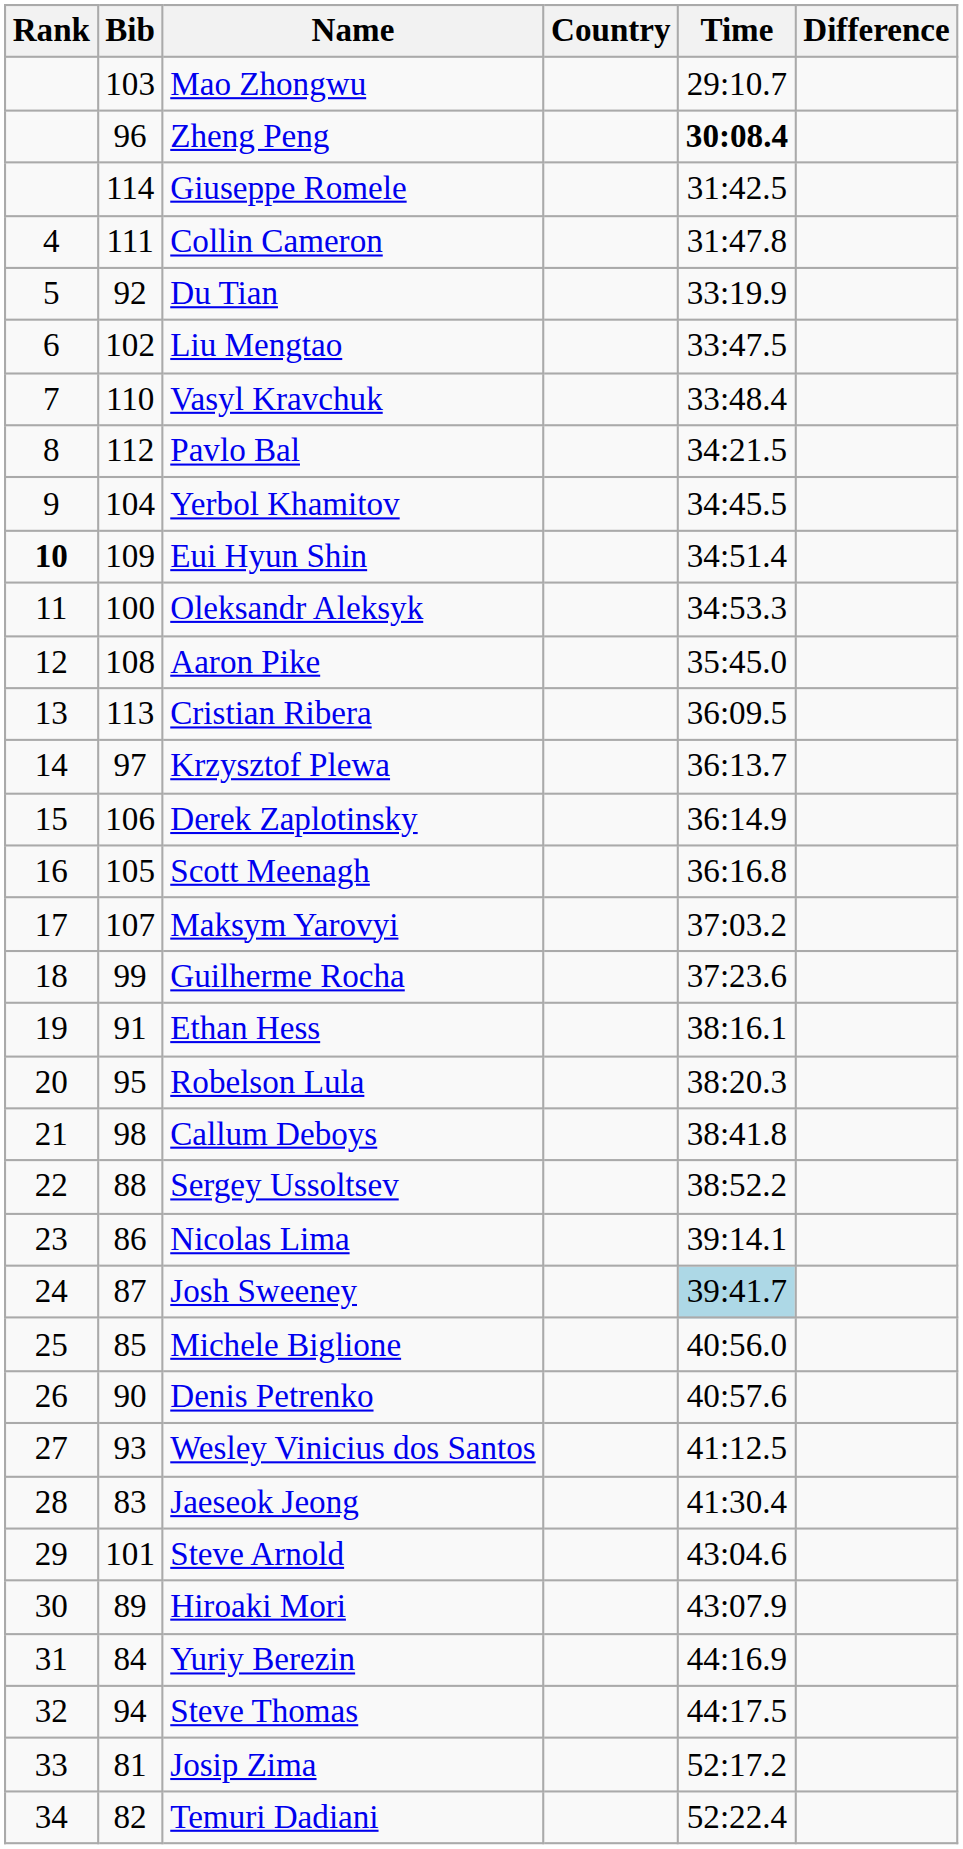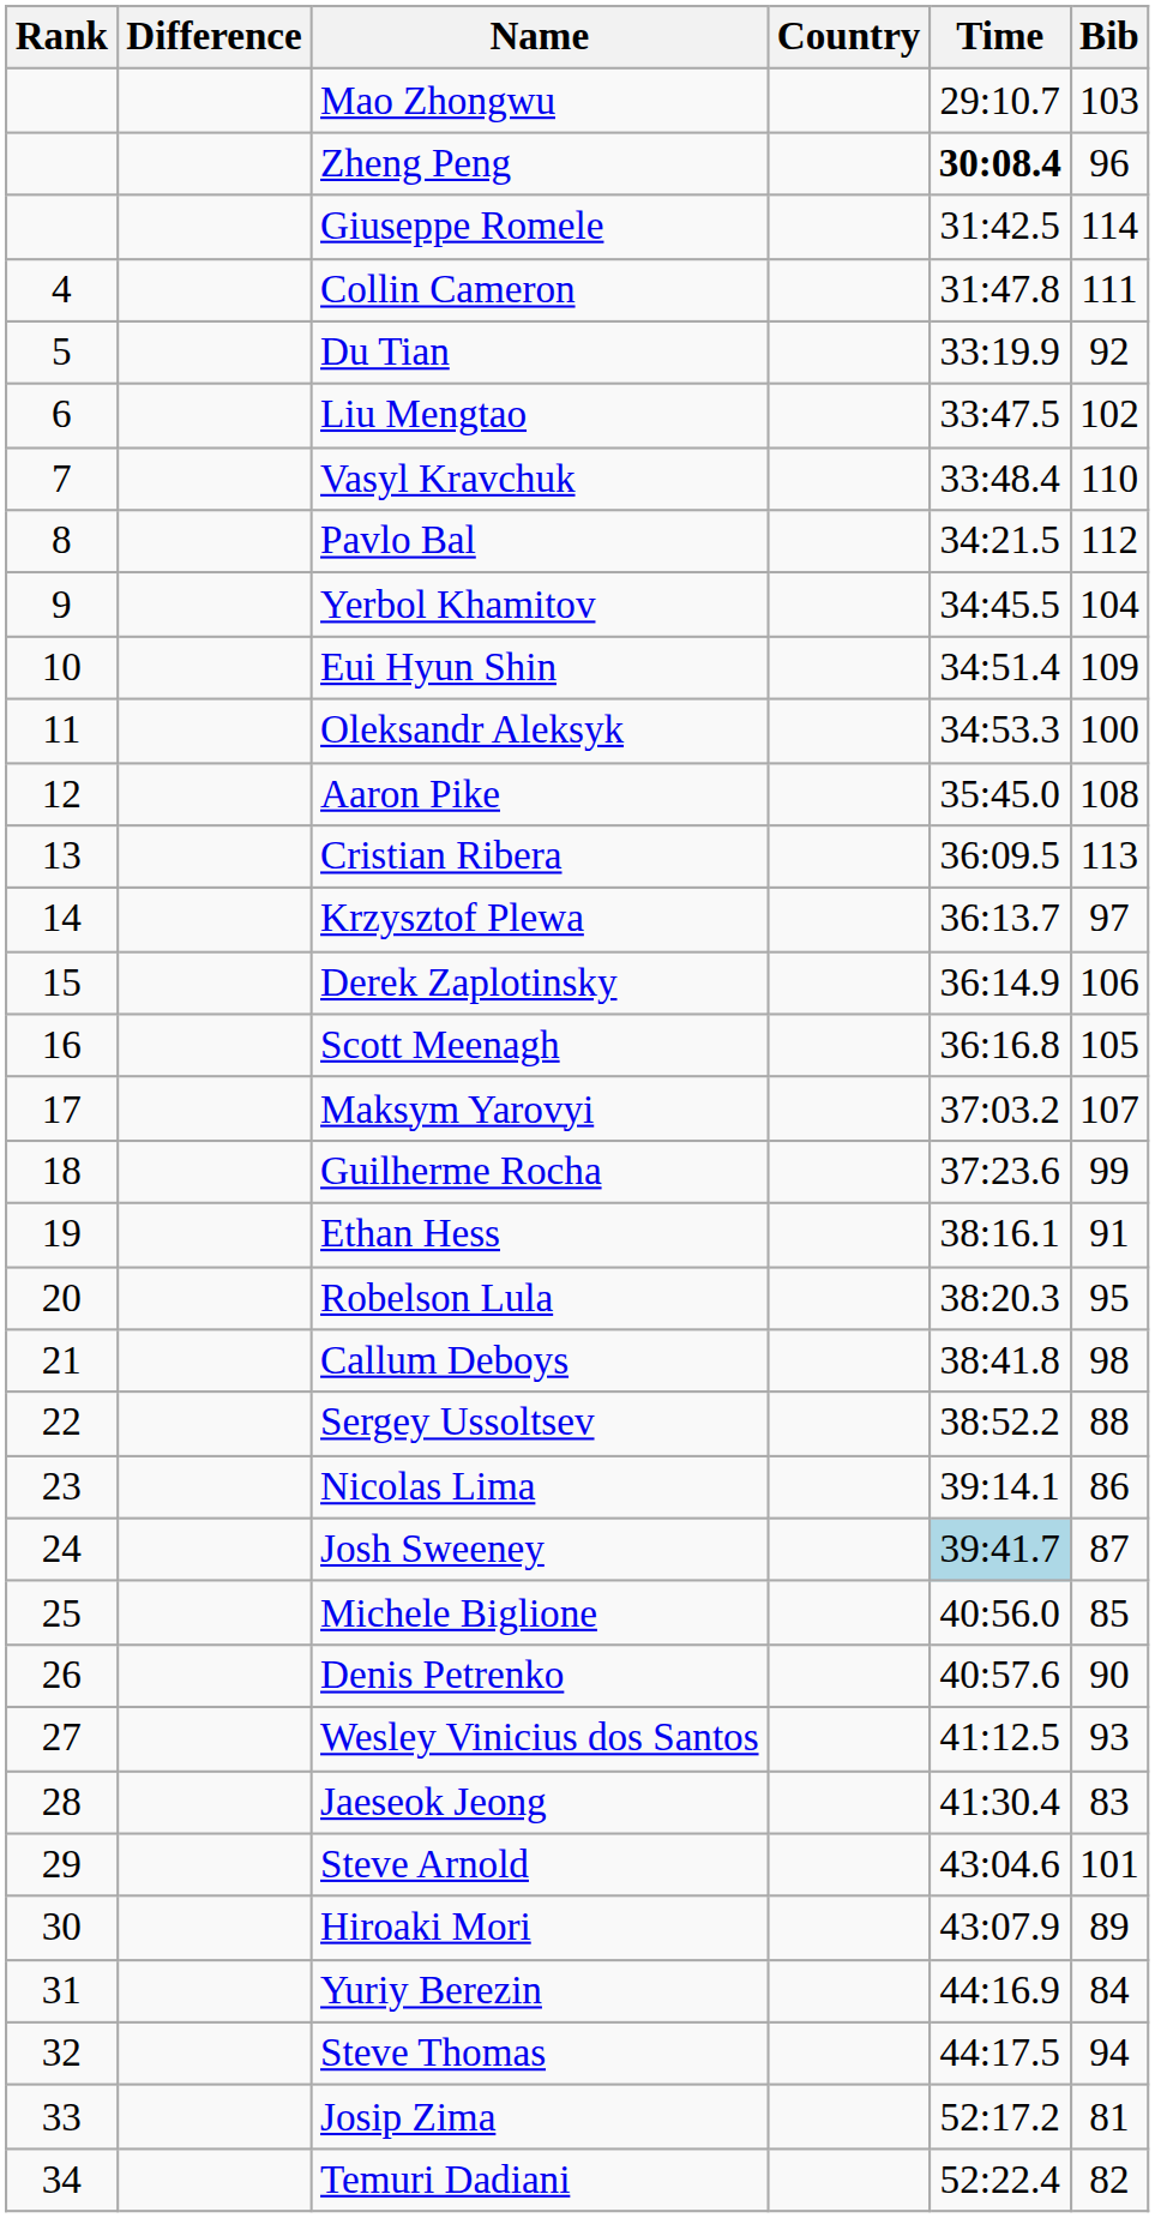 <table class="wikitable sortable" style="text-align:center">
 <tr>
 <th>Rank</th>
-<th>Bib</th>
+<th>Difference</th>
 <th>Name</th>
 <th>Country</th>
 <th>Time</th>
-<th>Difference</th>
+<th>Bib</th>
 </tr>
 <tr>
 <td></td>
-<td>103</td>
+<td></td>
 <td align="left"><a href='#'>Mao Zhongwu</a></td>
 <td align="left"></td>
 <td>29:10.7</td>
-<td></td>
+<td>103</td>
 </tr>
 <tr>
 <td></td>
-<td>96</td>
+<td></td>
 <td align="left"><a href='#'>Zheng Peng</a></td>
 <td align="left"></td>
 <td><strong>30:08.4</strong></td>
-<td></td>
+<td>96</td>
 </tr>
 <tr>
 <td></td>
-<td>114</td>
+<td></td>
 <td align="left"><a href='#'>Giuseppe Romele</a></td>
 <td align="left"></td>
 <td>31:42.5</td>
-<td></td>
+<td>114</td>
 </tr>
 <tr>
 <td>4</td>
-<td>111</td>
+<td></td>
 <td align="left"><a href='#'>Collin Cameron</a></td>
 <td align="left"></td>
 <td>31:47.8</td>
-<td></td>
+<td>111</td>
 </tr>
 <tr>
 <td>5</td>
-<td>92</td>
+<td></td>
 <td align="left"><a href='#'>Du Tian</a></td>
 <td align="left"></td>
 <td>33:19.9</td>
-<td></td>
+<td>92</td>
 </tr>
 <tr>
 <td>6</td>
-<td>102</td>
+<td></td>
 <td align="left"><a href='#'>Liu Mengtao</a></td>
 <td align="left"></td>
 <td>33:47.5</td>
-<td></td>
+<td>102</td>
 </tr>
 <tr>
 <td>7</td>
-<td>110</td>
+<td></td>
 <td align=left><a href='#'>Vasyl Kravchuk</a></td>
 <td align=left></td>
 <td>33:48.4</td>
-<td></td>
+<td>110</td>
 </tr>
 <tr>
 <td>8</td>
-<td>112</td>
+<td></td>
 <td align=left><a href='#'>Pavlo Bal</a></td>
 <td align=left></td>
 <td>34:21.5</td>
-<td></td>
+<td>112</td>
 </tr>
 <tr>
 <td>9</td>
-<td>104</td>
+<td></td>
 <td align=left><a href='#'>Yerbol Khamitov</a></td>
 <td align=left></td>
 <td>34:45.5</td>
-<td></td>
+<td>104</td>
 </tr>
 <tr>
-<td><strong>10</strong></td>
-<td>109</td>
+<td>10</td>
+<td></td>
 <td align=left><a href='#'>Eui Hyun Shin</a></td>
 <td align=left></td>
 <td>34:51.4</td>
-<td></td>
+<td>109</td>
 </tr>
 <tr>
 <td>11</td>
-<td>100</td>
+<td></td>
 <td align=left><a href='#'>Oleksandr Aleksyk</a></td>
 <td align=left></td>
 <td>34:53.3</td>
-<td></td>
+<td>100</td>
 </tr>
 <tr>
 <td>12</td>
-<td>108</td>
+<td></td>
 <td align=left><a href='#'>Aaron Pike</a></td>
 <td align=left></td>
 <td>35:45.0</td>
-<td></td>
+<td>108</td>
 </tr>
 <tr>
 <td>13</td>
-<td>113</td>
+<td></td>
 <td align=left><a href='#'>Cristian Ribera</a></td>
 <td align=left></td>
 <td>36:09.5</td>
-<td></td>
+<td>113</td>
 </tr>
 <tr>
 <td>14</td>
-<td>97</td>
+<td></td>
 <td align=left><a href='#'>Krzysztof Plewa</a></td>
 <td align=left></td>
 <td>36:13.7</td>
-<td></td>
+<td>97</td>
 </tr>
 <tr>
 <td>15</td>
-<td>106</td>
+<td></td>
 <td align=left><a href='#'>Derek Zaplotinsky</a></td>
 <td align=left></td>
 <td>36:14.9</td>
-<td></td>
+<td>106</td>
 </tr>
 <tr>
 <td>16</td>
-<td>105</td>
+<td></td>
 <td align=left><a href='#'>Scott Meenagh</a></td>
 <td align=left></td>
 <td>36:16.8</td>
-<td></td>
+<td>105</td>
 </tr>
 <tr>
 <td>17</td>
-<td>107</td>
+<td></td>
 <td align=left><a href='#'>Maksym Yarovyi</a></td>
 <td align=left></td>
 <td>37:03.2</td>
-<td></td>
+<td>107</td>
 </tr>
 <tr>
 <td>18</td>
-<td>99</td>
+<td></td>
 <td align=left><a href='#'>Guilherme Rocha</a></td>
 <td align=left></td>
 <td>37:23.6</td>
-<td></td>
+<td>99</td>
 </tr>
 <tr>
 <td>19</td>
-<td>91</td>
+<td></td>
 <td align=left><a href='#'>Ethan Hess</a></td>
 <td align=left></td>
 <td>38:16.1</td>
-<td></td>
+<td>91</td>
 </tr>
 <tr>
 <td>20</td>
-<td>95</td>
+<td></td>
 <td align=left><a href='#'>Robelson Lula</a></td>
 <td align=left></td>
 <td>38:20.3</td>
-<td></td>
+<td>95</td>
 </tr>
 <tr>
 <td>21</td>
-<td>98</td>
+<td></td>
 <td align=left><a href='#'>Callum Deboys</a></td>
 <td align=left></td>
 <td>38:41.8</td>
-<td></td>
+<td>98</td>
 </tr>
 <tr>
 <td>22</td>
-<td>88</td>
+<td></td>
 <td align=left><a href='#'>Sergey Ussoltsev</a></td>
 <td align=left></td>
 <td>38:52.2</td>
-<td></td>
+<td>88</td>
 </tr>
 <tr>
 <td>23</td>
-<td>86</td>
+<td></td>
 <td align=left><a href='#'>Nicolas Lima</a></td>
 <td align=left></td>
 <td>39:14.1</td>
-<td></td>
+<td>86</td>
 </tr>
 <tr>
 <td>24</td>
-<td>87</td>
+<td></td>
 <td align=left><a href='#'>Josh Sweeney</a></td>
 <td align=left></td>
 <td style="background: lightblue;">39:41.7</td>
-<td></td>
+<td>87</td>
 </tr>
 <tr>
 <td>25</td>
-<td>85</td>
+<td></td>
 <td align=left><a href='#'>Michele Biglione</a></td>
 <td align=left></td>
 <td>40:56.0</td>
-<td></td>
+<td>85</td>
 </tr>
 <tr>
 <td>26</td>
-<td>90</td>
+<td></td>
 <td align=left><a href='#'>Denis Petrenko</a></td>
 <td align=left></td>
 <td>40:57.6</td>
-<td></td>
+<td>90</td>
 </tr>
 <tr>
 <td>27</td>
-<td>93</td>
+<td></td>
 <td align=left><a href='#'>Wesley Vinicius dos Santos</a></td>
 <td align=left></td>
 <td>41:12.5</td>
-<td></td>
+<td>93</td>
 </tr>
 <tr>
 <td>28</td>
-<td>83</td>
+<td></td>
 <td align=left><a href='#'>Jaeseok Jeong</a></td>
 <td align=left></td>
 <td>41:30.4</td>
-<td></td>
+<td>83</td>
 </tr>
 <tr>
 <td>29</td>
-<td>101</td>
+<td></td>
 <td align=left><a href='#'>Steve Arnold</a></td>
 <td align=left></td>
 <td>43:04.6</td>
-<td></td>
+<td>101</td>
 </tr>
 <tr>
 <td>30</td>
-<td>89</td>
+<td></td>
 <td align=left><a href='#'>Hiroaki Mori</a></td>
 <td align=left></td>
 <td>43:07.9</td>
-<td></td>
+<td>89</td>
 </tr>
 <tr>
 <td>31</td>
-<td>84</td>
+<td></td>
 <td align=left><a href='#'>Yuriy Berezin</a></td>
 <td align=left></td>
 <td>44:16.9</td>
-<td></td>
+<td>84</td>
 </tr>
 <tr>
 <td>32</td>
-<td>94</td>
+<td></td>
 <td align=left><a href='#'>Steve Thomas</a></td>
 <td align=left></td>
 <td>44:17.5</td>
-<td></td>
+<td>94</td>
 </tr>
 <tr>
 <td>33</td>
-<td>81</td>
+<td></td>
 <td align=left><a href='#'>Josip Zima</a></td>
 <td align=left></td>
 <td>52:17.2</td>
-<td></td>
+<td>81</td>
 </tr>
 <tr>
 <td>34</td>
-<td>82</td>
+<td></td>
 <td align=left><a href='#'>Temuri Dadiani</a></td>
 <td align=left></td>
 <td>52:22.4</td>
-<td></td>
+<td>82</td>
 </tr>
 </table>
